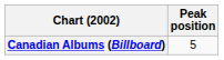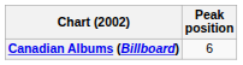 <table class="wikitable plainrowheaders">
 <tr>
 <th>Chart (2002)</th>
 <th>Peak<br>position</th>
 </tr>
 <tr>
 <th scope="row"><a href='#'>Canadian Albums</a> (<em><a href='#'>Billboard</a></em>)</th>
-<td align="center">5</td>
+<td align="center">6</td>
 </tr>
 </table>
